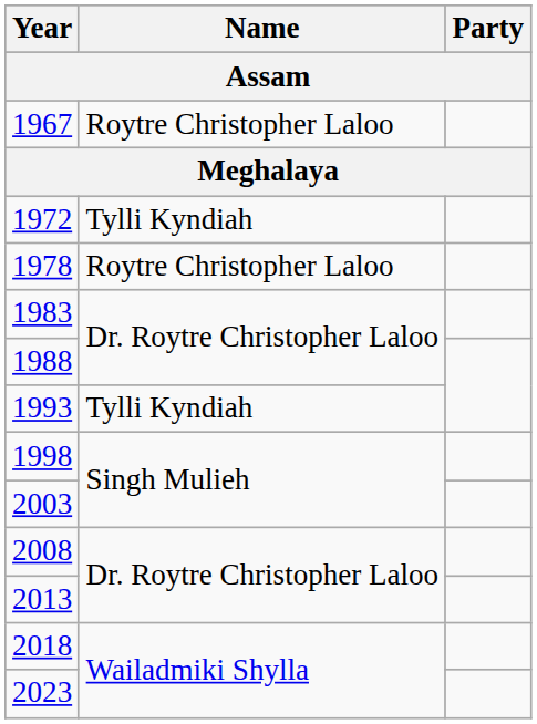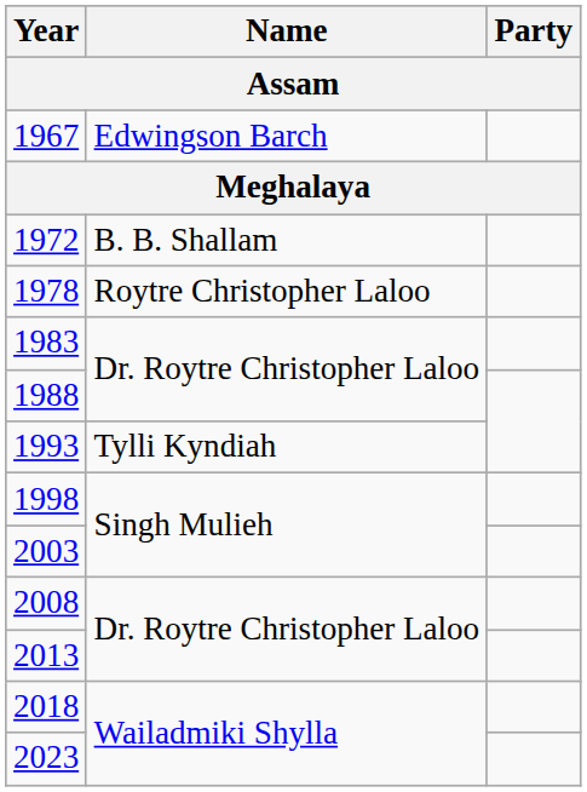 <table class="wikitable sortable">
 <tr>
 <th>Year</th>
 <th>Name</th>
 <th colspan=2>Party</th>
 </tr>
 <tr>
 <th colspan=4>Assam</th>
 </tr>
 <tr>
 <td><a href='#'>1967</a></td>
-<td>Roytre Christopher Laloo</td>
+<td><a href='#'>Edwingson Barch</a></td>
 <td></td>
 </tr>
 <tr>
 <th colspan=4>Meghalaya</th>
 </tr>
 <tr>
 <td><a href='#'>1972</a></td>
-<td>Tylli Kyndiah</td>
+<td>B. B. Shallam</td>
 <td></td>
 </tr>
 <tr>
 <td><a href='#'>1978</a></td>
 <td>Roytre Christopher Laloo</td>
 <td></td>
 </tr>
 <tr>
 <td><a href='#'>1983</a></td>
 <td rowspan=2>Dr. Roytre Christopher Laloo</td>
 <td></td>
 </tr>
 <tr>
 <td><a href='#'>1988</a></td>
 </tr>
 <tr>
 <td><a href='#'>1993</a></td>
 <td>Tylli Kyndiah</td>
 </tr>
 <tr>
 <td><a href='#'>1998</a></td>
 <td rowspan=2>Singh Mulieh</td>
 <td></td>
 </tr>
 <tr>
 <td><a href='#'>2003</a></td>
 </tr>
 <tr>
 <td><a href='#'>2008</a></td>
 <td rowspan=2>Dr. Roytre Christopher Laloo</td>
 <td></td>
 </tr>
 <tr>
 <td><a href='#'>2013</a></td>
 </tr>
 <tr>
 <td><a href='#'>2018</a></td>
 <td rowspan=2><a href='#'>Wailadmiki Shylla</a></td>
 <td></td>
 </tr>
 <tr>
 <td><a href='#'>2023</a>	</td>
 </tr>
 </table>
